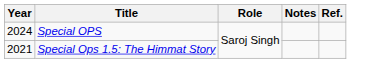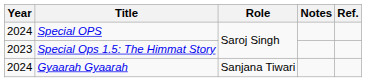 <table class="wikitable sortable">
 <tr>
 <th>Year</th>
 <th>Title</th>
 <th>Role</th>
 <th class="unsortable">Notes</th>
 <th class="unsortable">Ref.</th>
 </tr>
 <tr>
 <td>2024</td>
 <td><em><a href='#'>Special OPS</a></em></td>
 <td rowspan="2">Saroj Singh</td>
 <td></td>
 <td></td>
 </tr>
 <tr>
-<td>2021</td>
+<td>2023</td>
 <td><em><a href='#'>Special Ops 1.5: The Himmat Story</a></em></td>
 <td></td>
 <td></td>
 </tr>
+<tr>
+<td>2024</td>
+<td><em><a href='#'>Gyaarah Gyaarah</a></em></td>
+<td>Sanjana Tiwari</td>
+<td></td>
+<td></td>
+</tr>
 </table>
